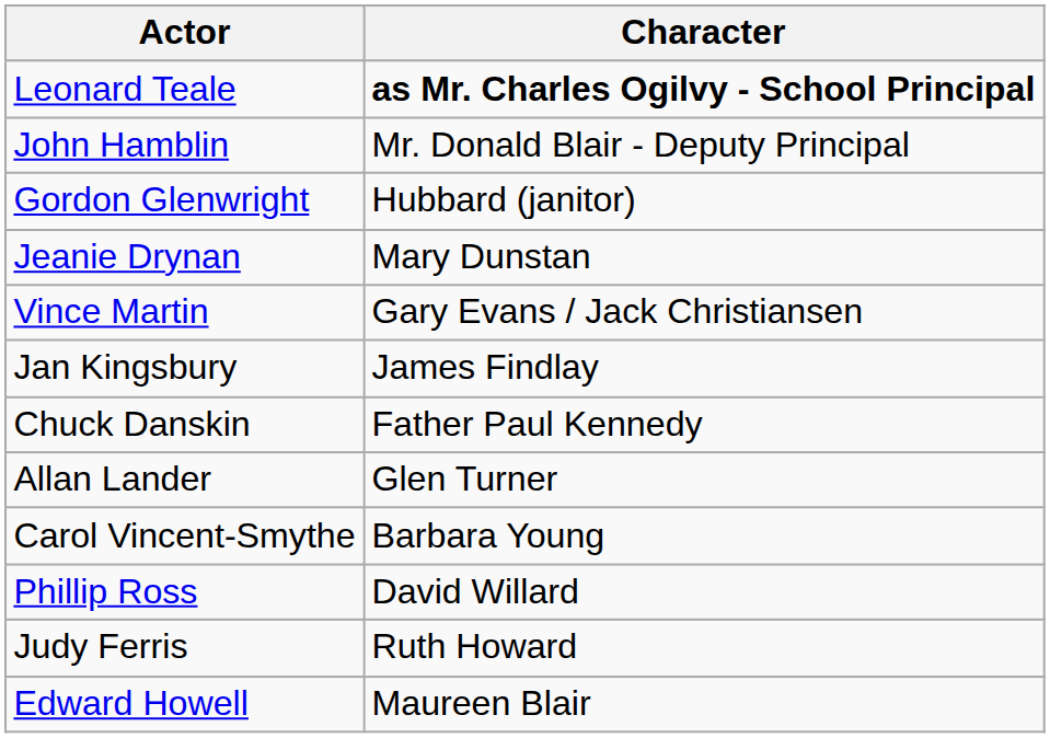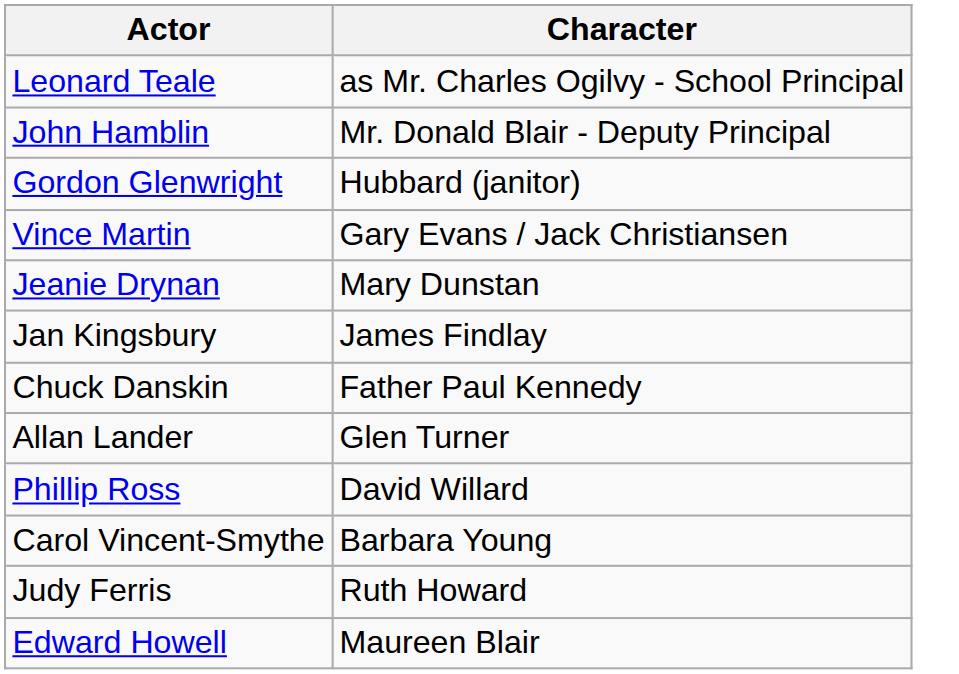 <table class="wikitable">
 <tr>
 <th>Actor</th>
 <th>Character</th>
 </tr>
 <tr>
 <td><a href='#'>Leonard Teale</a></td>
-<td><strong>as Mr. Charles Ogilvy - School Principal</strong></td>
+<td>as Mr. Charles Ogilvy - School Principal</td>
 </tr>
 <tr>
 <td><a href='#'>John Hamblin</a></td>
 <td>Mr. Donald Blair - Deputy Principal</td>
 </tr>
 <tr>
 <td><a href='#'>Gordon Glenwright</a></td>
 <td>Hubbard (janitor)</td>
 </tr>
 <tr>
+<td><a href='#'>Vince Martin</a></td>
+<td>Gary Evans / Jack Christiansen</td>
+</tr>
+<tr>
 <td><a href='#'>Jeanie Drynan</a></td>
 <td>Mary Dunstan</td>
-</tr>
-<tr>
-<td><a href='#'>Vince Martin</a></td>
-<td>Gary Evans / Jack Christiansen</td>
 </tr>
 <tr>
 <td>Jan Kingsbury</td>
 <td>James Findlay</td>
 </tr>
 <tr>
 <td>Chuck Danskin</td>
 <td>Father Paul Kennedy</td>
 </tr>
 <tr>
 <td>Allan Lander</td>
 <td>Glen Turner</td>
 </tr>
 <tr>
+<td><a href='#'>Phillip Ross</a></td>
+<td>David Willard</td>
+</tr>
+<tr>
 <td>Carol Vincent-Smythe</td>
 <td>Barbara Young</td>
-</tr>
-<tr>
-<td><a href='#'>Phillip Ross</a></td>
-<td>David Willard</td>
 </tr>
 <tr>
 <td>Judy Ferris</td>
 <td>Ruth Howard</td>
 </tr>
 <tr>
 <td><a href='#'>Edward Howell</a></td>
 <td>Maureen Blair</td>
 </tr>
 </table>
